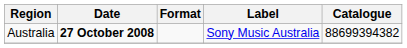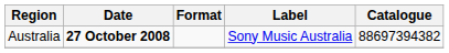 <table class="wikitable plainrowheaders">
 <tr>
 <th scope="col">Region</th>
 <th scope="col">Date</th>
 <th scope="col">Format</th>
 <th scope="col">Label</th>
 <th scope="col">Catalogue</th>
 </tr>
 <tr>
 <td>Australia</td>
 <td><strong>27 October 2008</strong></td>
 <td></td>
 <td><a href='#'>Sony Music Australia</a></td>
-<td>88699394382</td>
+<td>88697394382</td>
 </tr>
 <tr>
 </tr>
 </table>
